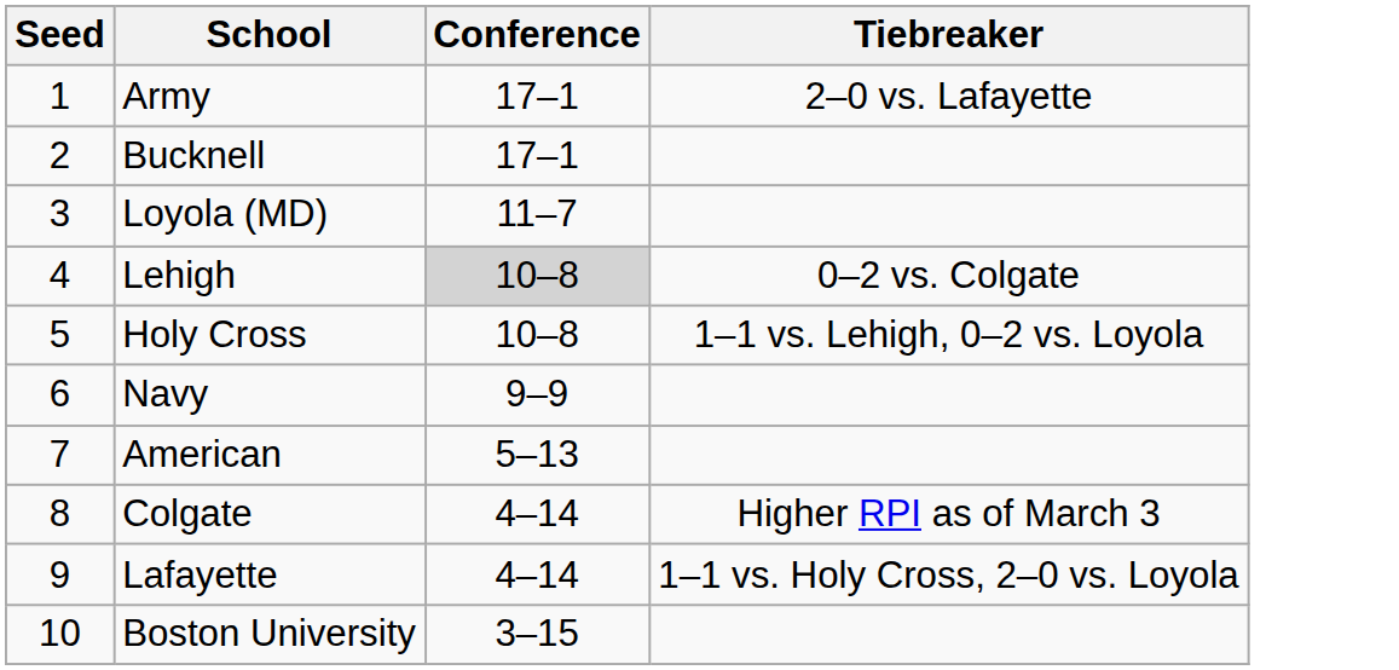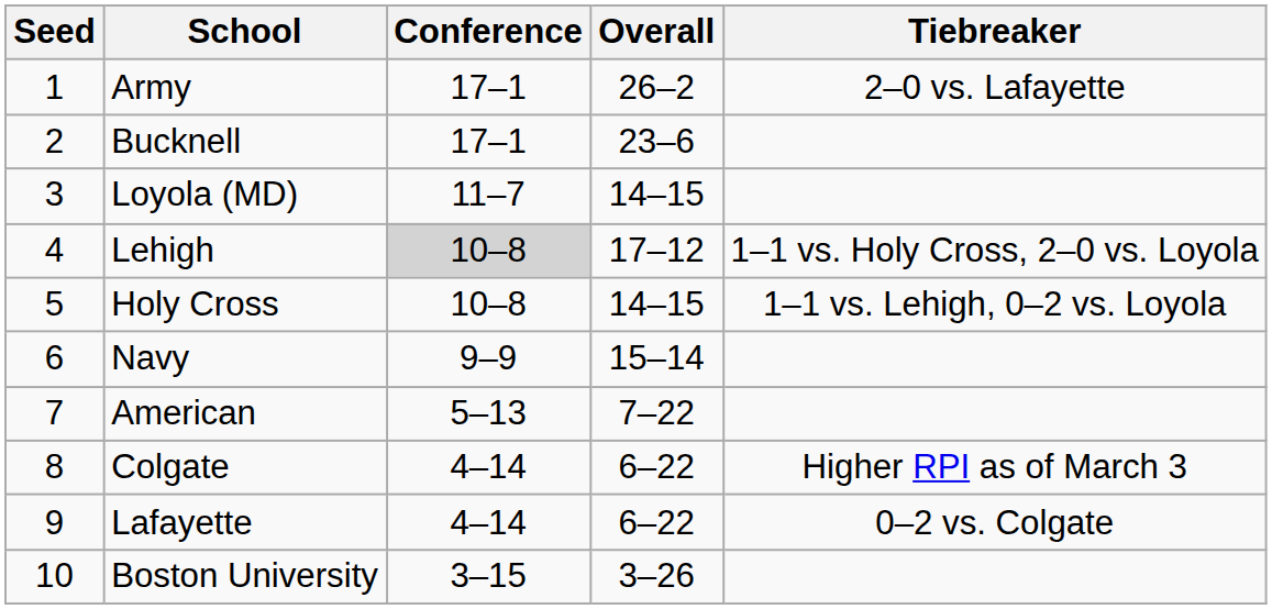 <table class="wikitable" style="text-align:center">
 <tr>
 <th>Seed</th>
 <th>School</th>
 <th>Conference</th>
+<th>Overall</th>
 <th>Tiebreaker</th>
 </tr>
 <tr>
 <td>1</td>
 <td align=left>Army</td>
 <td>17–1</td>
+<td>26–2</td>
 <td>2–0 vs. Lafayette</td>
 </tr>
 <tr>
 <td>2</td>
 <td align=left>Bucknell</td>
 <td>17–1</td>
+<td>23–6</td>
 <td></td>
 </tr>
 <tr>
 <td>3</td>
 <td align=left>Loyola (MD)</td>
 <td>11–7</td>
+<td>14–15</td>
 <td></td>
 </tr>
 <tr>
 <td>4</td>
 <td align=left>Lehigh</td>
 <td style="background: lightgrey;">10–8</td>
-<td>0–2 vs. Colgate</td>
+<td>17–12</td>
+<td>1–1 vs. Holy Cross, 2–0 vs. Loyola</td>
 </tr>
 <tr>
 <td>5</td>
 <td align=left>Holy Cross</td>
 <td>10–8</td>
+<td>14–15</td>
 <td>1–1 vs. Lehigh, 0–2 vs. Loyola</td>
 </tr>
 <tr>
 <td>6</td>
 <td align=left>Navy</td>
 <td>9–9</td>
+<td>15–14</td>
 <td></td>
 </tr>
 <tr>
 <td>7</td>
 <td align=left>American</td>
 <td>5–13</td>
+<td>7–22</td>
 <td></td>
 </tr>
 <tr>
 <td>8</td>
 <td align=left>Colgate</td>
 <td>4–14</td>
+<td>6–22</td>
 <td>Higher <a href='#'>RPI</a> as of March 3</td>
 </tr>
 <tr>
 <td>9</td>
 <td align=left>Lafayette</td>
 <td>4–14</td>
-<td>1–1 vs. Holy Cross, 2–0 vs. Loyola</td>
+<td>6–22</td>
+<td>0–2 vs. Colgate</td>
 </tr>
 <tr>
 <td>10</td>
 <td align=left>Boston University</td>
 <td>3–15</td>
+<td>3–26</td>
 <td></td>
 </tr>
 </table>
